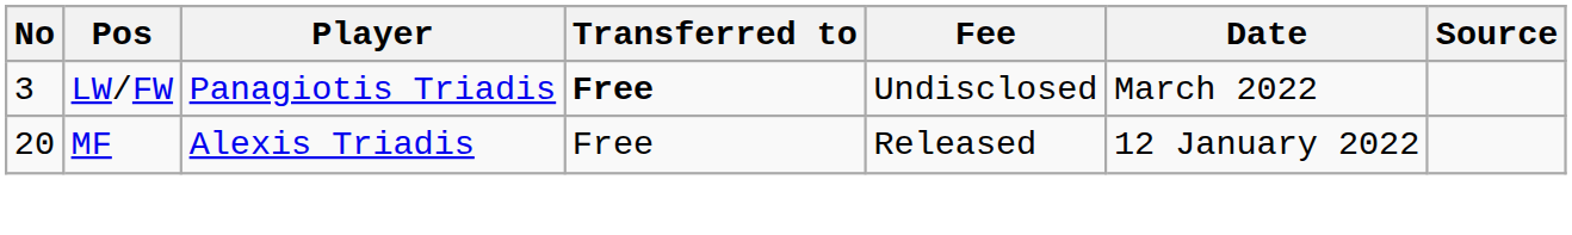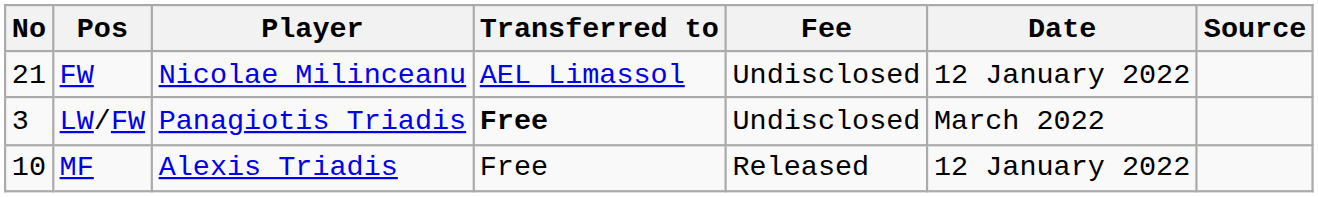 <table class="wikitable">
 <tr>
 <th>No</th>
 <th>Pos</th>
 <th>Player</th>
 <th>Transferred to</th>
 <th>Fee</th>
 <th>Date</th>
 <th>Source</th>
 </tr>
 <tr>
+<td>21</td>
+<td><a href='#'>FW</a></td>
+<td><a href='#'>Nicolae Milinceanu</a></td>
+<td><a href='#'>AEL Limassol</a></td>
+<td>Undisclosed</td>
+<td>12 January 2022</td>
+<td></td>
+</tr>
+<tr>
 <td>3</td>
 <td><a href='#'>LW</a>/<a href='#'>FW</a></td>
 <td><a href='#'>Panagiotis Triadis</a></td>
 <td><strong>Free</strong></td>
 <td>Undisclosed</td>
 <td>March 2022</td>
 <td></td>
 </tr>
 <tr>
-<td>20</td>
+<td>10</td>
 <td><a href='#'>MF</a></td>
 <td><a href='#'>Alexis Triadis</a></td>
 <td>Free</td>
 <td>Released</td>
 <td>12 January 2022</td>
 <td></td>
 </tr>
 </table>
